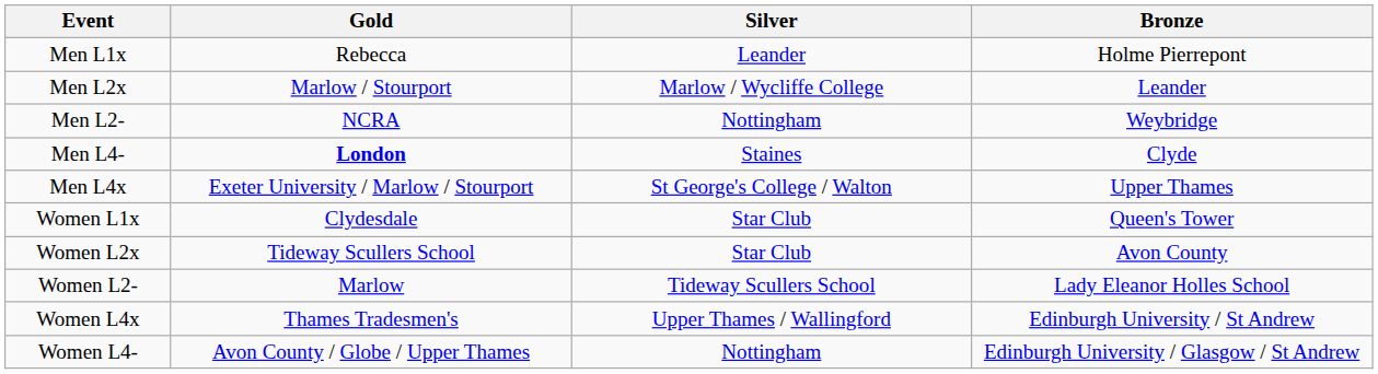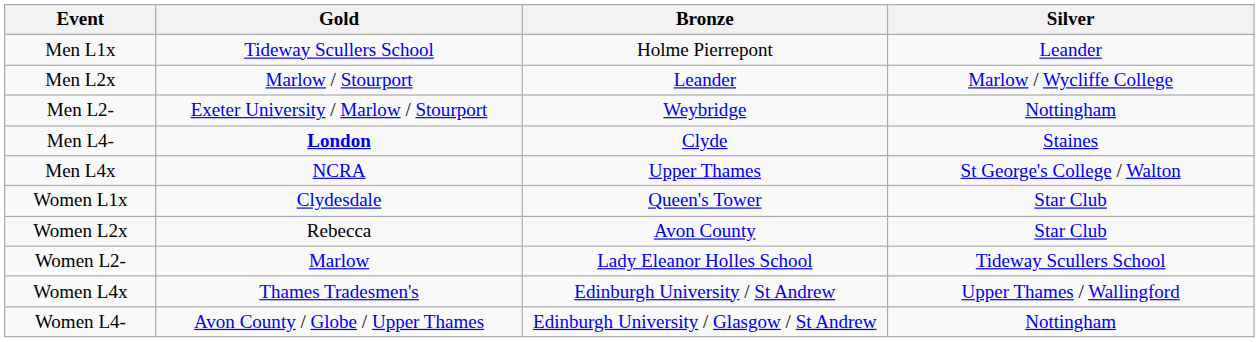 <table class="wikitable" style="text-align:center">
 <tr>
 <th width=120>Event</th>
 <th width=300>Gold</th>
+<th width=300>Bronze</th>
 <th width=300>Silver</th>
-<th width=300>Bronze</th>
 </tr>
 <tr>
 <td>Men L1x</td>
-<td>Rebecca</td>
+<td><a href='#'>Tideway Scullers School</a></td>
+<td>Holme Pierrepont</td>
 <td><a href='#'>Leander</a></td>
-<td>Holme Pierrepont</td>
 </tr>
 <tr>
 <td>Men L2x</td>
 <td><a href='#'>Marlow</a> / <a href='#'>Stourport</a></td>
+<td><a href='#'>Leander</a></td>
 <td><a href='#'>Marlow</a> / <a href='#'>Wycliffe College</a></td>
-<td><a href='#'>Leander</a></td>
 </tr>
 <tr>
 <td>Men L2-</td>
-<td><a href='#'>NCRA</a></td>
+<td><a href='#'>Exeter University</a> / <a href='#'>Marlow</a> / <a href='#'>Stourport</a></td>
+<td><a href='#'>Weybridge</a></td>
 <td><a href='#'>Nottingham</a></td>
-<td><a href='#'>Weybridge</a></td>
 </tr>
 <tr>
 <td>Men L4-</td>
 <td><strong><a href='#'>London</a></strong></td>
+<td><a href='#'>Clyde</a></td>
 <td><a href='#'>Staines</a></td>
-<td><a href='#'>Clyde</a></td>
 </tr>
 <tr>
 <td>Men L4x</td>
-<td><a href='#'>Exeter University</a> / <a href='#'>Marlow</a> / <a href='#'>Stourport</a></td>
+<td><a href='#'>NCRA</a></td>
+<td><a href='#'>Upper Thames</a></td>
 <td><a href='#'>St George's College</a> / <a href='#'>Walton</a></td>
-<td><a href='#'>Upper Thames</a></td>
 </tr>
 <tr>
 <td>Women L1x</td>
 <td><a href='#'>Clydesdale</a></td>
+<td><a href='#'>Queen's Tower</a></td>
 <td><a href='#'>Star Club</a></td>
-<td><a href='#'>Queen's Tower</a></td>
 </tr>
 <tr>
 <td>Women L2x</td>
-<td><a href='#'>Tideway Scullers School</a></td>
+<td>Rebecca</td>
+<td><a href='#'>Avon County</a></td>
 <td><a href='#'>Star Club</a></td>
-<td><a href='#'>Avon County</a></td>
 </tr>
 <tr>
 <td>Women L2-</td>
 <td><a href='#'>Marlow</a></td>
+<td><a href='#'>Lady Eleanor Holles School</a></td>
 <td><a href='#'>Tideway Scullers School</a></td>
-<td><a href='#'>Lady Eleanor Holles School</a></td>
 </tr>
 <tr>
 <td>Women L4x</td>
 <td><a href='#'>Thames Tradesmen's</a></td>
+<td><a href='#'>Edinburgh University</a> / <a href='#'>St Andrew</a></td>
 <td><a href='#'>Upper Thames</a> / <a href='#'>Wallingford</a></td>
-<td><a href='#'>Edinburgh University</a> / <a href='#'>St Andrew</a></td>
 </tr>
 <tr>
 <td>Women L4-</td>
 <td><a href='#'>Avon County</a> / <a href='#'>Globe</a> / <a href='#'>Upper Thames</a></td>
+<td><a href='#'>Edinburgh University</a> / <a href='#'>Glasgow</a> / <a href='#'>St Andrew</a></td>
 <td><a href='#'>Nottingham</a></td>
-<td><a href='#'>Edinburgh University</a> / <a href='#'>Glasgow</a> / <a href='#'>St Andrew</a></td>
 </tr>
 </table>
